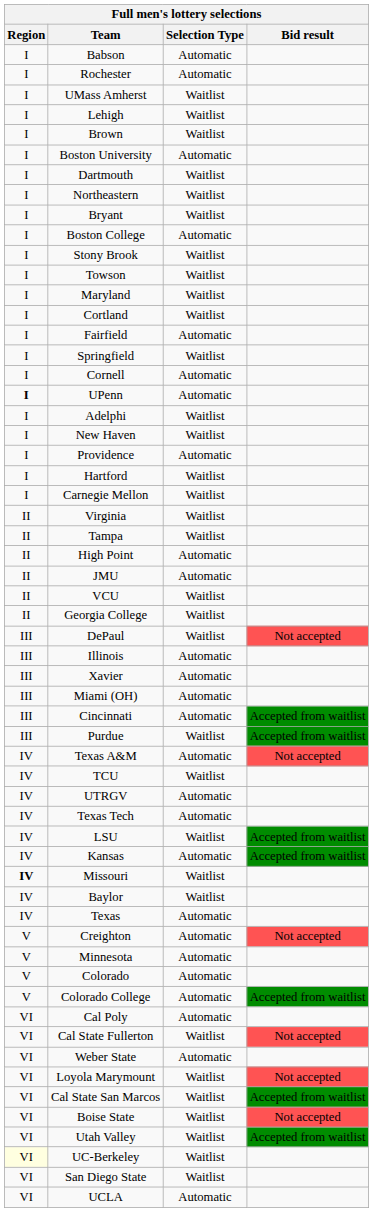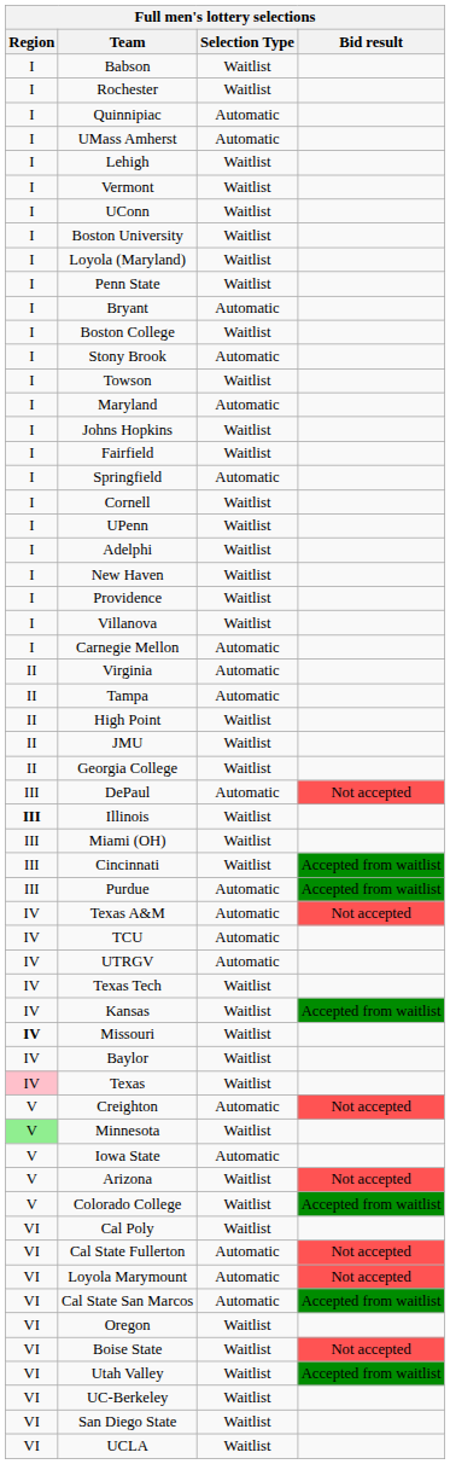 <table class="wikitable sortable mw-collapsible mw-collapsed" style="text-align:center">
 <tr>
 <th colspan="4">Full men's lottery selections</th>
 </tr>
 <tr>
 <th>Region</th>
 <th>Team</th>
 <th>Selection Type</th>
 <th>Bid result</th>
 </tr>
 <tr>
 <td>I</td>
 <td>Babson</td>
-<td>Automatic</td>
+<td>Waitlist</td>
 <td></td>
 </tr>
 <tr>
 <td>I</td>
 <td>Rochester</td>
+<td>Waitlist</td>
+<td></td>
+</tr>
+<tr>
+<td>I</td>
+<td>Quinnipiac</td>
 <td>Automatic</td>
 <td></td>
 </tr>
 <tr>
 <td>I</td>
 <td>UMass Amherst</td>
-<td>Waitlist</td>
+<td>Automatic</td>
 <td></td>
 </tr>
 <tr>
 <td>I</td>
 <td>Lehigh</td>
 <td>Waitlist</td>
 <td></td>
 </tr>
 <tr>
 <td>I</td>
-<td>Brown</td>
+<td>Vermont</td>
+<td>Waitlist</td>
+<td></td>
+</tr>
+<tr>
+<td>I</td>
+<td>UConn</td>
 <td>Waitlist</td>
 <td></td>
 </tr>
 <tr>
 <td>I</td>
 <td>Boston University</td>
-<td>Automatic</td>
-<td></td>
-</tr>
-<tr>
-<td>I</td>
-<td>Dartmouth</td>
 <td>Waitlist</td>
 <td></td>
 </tr>
 <tr>
 <td>I</td>
-<td>Northeastern</td>
+<td>Loyola (Maryland)</td>
+<td>Waitlist</td>
+<td></td>
+</tr>
+<tr>
+<td>I</td>
+<td>Penn State</td>
 <td>Waitlist</td>
 <td></td>
 </tr>
 <tr>
 <td>I</td>
 <td>Bryant</td>
+<td>Automatic</td>
+<td></td>
+</tr>
+<tr>
+<td>I</td>
+<td>Boston College</td>
 <td>Waitlist</td>
 <td></td>
 </tr>
 <tr>
 <td>I</td>
-<td>Boston College</td>
+<td>Stony Brook</td>
 <td>Automatic</td>
-<td></td>
-</tr>
-<tr>
-<td>I</td>
-<td>Stony Brook</td>
-<td>Waitlist</td>
 <td></td>
 </tr>
 <tr>
 <td>I</td>
 <td>Towson</td>
 <td>Waitlist</td>
 <td></td>
 </tr>
 <tr>
 <td>I</td>
 <td>Maryland</td>
-<td>Waitlist</td>
+<td>Automatic</td>
 <td></td>
 </tr>
 <tr>
 <td>I</td>
-<td>Cortland</td>
+<td>Johns Hopkins</td>
 <td>Waitlist</td>
 <td></td>
 </tr>
 <tr>
 <td>I</td>
 <td>Fairfield</td>
+<td>Waitlist</td>
+<td></td>
+</tr>
+<tr>
+<td>I</td>
+<td>Springfield</td>
 <td>Automatic</td>
 <td></td>
 </tr>
 <tr>
 <td>I</td>
-<td>Springfield</td>
+<td>Cornell</td>
 <td>Waitlist</td>
 <td></td>
 </tr>
 <tr>
 <td>I</td>
-<td>Cornell</td>
-<td>Automatic</td>
-<td></td>
-</tr>
-<tr>
-<td><strong>I</strong></td>
 <td>UPenn</td>
-<td>Automatic</td>
+<td>Waitlist</td>
 <td></td>
 </tr>
 <tr>
 <td>I</td>
 <td>Adelphi</td>
 <td>Waitlist</td>
 <td></td>
 </tr>
 <tr>
 <td>I</td>
 <td>New Haven</td>
 <td>Waitlist</td>
 <td></td>
 </tr>
 <tr>
 <td>I</td>
 <td>Providence</td>
-<td>Automatic</td>
+<td>Waitlist</td>
 <td></td>
 </tr>
 <tr>
 <td>I</td>
-<td>Hartford</td>
+<td>Villanova</td>
 <td>Waitlist</td>
 <td></td>
 </tr>
 <tr>
 <td>I</td>
 <td>Carnegie Mellon</td>
+<td>Automatic</td>
+<td></td>
+</tr>
+<tr>
+<td>II</td>
+<td>Virginia</td>
+<td>Automatic</td>
+<td></td>
+</tr>
+<tr>
+<td>II</td>
+<td>Tampa</td>
+<td>Automatic</td>
+<td></td>
+</tr>
+<tr>
+<td>II</td>
+<td>High Point</td>
 <td>Waitlist</td>
 <td></td>
 </tr>
 <tr>
 <td>II</td>
-<td>Virginia</td>
-<td>Waitlist</td>
-<td></td>
-</tr>
-<tr>
-<td>II</td>
-<td>Tampa</td>
-<td>Waitlist</td>
-<td></td>
-</tr>
-<tr>
-<td>II</td>
-<td>High Point</td>
-<td>Automatic</td>
-<td></td>
-</tr>
-<tr>
-<td>II</td>
 <td>JMU</td>
-<td>Automatic</td>
-<td></td>
-</tr>
-<tr>
-<td>II</td>
-<td>VCU</td>
 <td>Waitlist</td>
 <td></td>
 </tr>
 <tr>
 <td>II</td>
 <td>Georgia College</td>
 <td>Waitlist</td>
 <td></td>
 </tr>
 <tr>
 <td>III</td>
 <td>DePaul</td>
-<td>Waitlist</td>
+<td>Automatic</td>
 <td bgcolor=ff5353>Not accepted</td>
 </tr>
 <tr>
-<td>III</td>
+<td><strong>III</strong></td>
 <td>Illinois</td>
-<td Automatic>Automatic</td>
-<td></td>
-</tr>
-<tr>
-<td>III</td>
-<td>Xavier</td>
-<td>Automatic</td>
+<td>Waitlist</td>
 <td></td>
 </tr>
 <tr>
 <td>III</td>
 <td>Miami (OH)</td>
-<td>Automatic</td>
+<td>Waitlist</td>
 <td></td>
 </tr>
 <tr>
 <td>III</td>
 <td>Cincinnati</td>
-<td>Automatic</td>
+<td>Waitlist</td>
 <td bgcolor=008c00>Accepted from waitlist</td>
 </tr>
 <tr>
 <td>III</td>
 <td>Purdue</td>
-<td>Waitlist</td>
+<td Automatic>Automatic</td>
 <td bgcolor=008c00>Accepted from waitlist</td>
 </tr>
 <tr>
 <td>IV</td>
 <td>Texas A&M</td>
 <td>Automatic</td>
 <td bgcolor=ff5353>Not accepted</td>
 </tr>
 <tr>
 <td>IV</td>
 <td>TCU</td>
-<td>Waitlist</td>
+<td>Automatic</td>
 <td></td>
 </tr>
 <tr>
 <td>IV</td>
 <td>UTRGV</td>
 <td>Automatic</td>
 <td></td>
 </tr>
 <tr>
 <td>IV</td>
 <td>Texas Tech</td>
-<td>Automatic</td>
+<td>Waitlist</td>
 <td></td>
 </tr>
 <tr>
 <td>IV</td>
-<td>LSU</td>
+<td>Kansas</td>
 <td>Waitlist</td>
-<td bgcolor=008c00>Accepted from waitlist</td>
-</tr>
-<tr>
-<td>IV</td>
-<td>Kansas</td>
-<td>Automatic</td>
 <td bgcolor=008c00>Accepted from waitlist</td>
 </tr>
 <tr>
 <td><strong>IV</strong></td>
 <td>Missouri</td>
 <td>Waitlist</td>
 <td></td>
 </tr>
 <tr>
 <td>IV</td>
 <td>Baylor</td>
 <td>Waitlist</td>
 <td></td>
 </tr>
 <tr>
-<td>IV</td>
+<td style="background: pink;">IV</td>
 <td>Texas</td>
-<td>Automatic</td>
+<td>Waitlist</td>
 <td></td>
 </tr>
 <tr>
 <td>V</td>
 <td>Creighton</td>
 <td>Automatic</td>
 <td bgcolor=ff5353>Not accepted</td>
 </tr>
 <tr>
+<td style="background: lightgreen;">V</td>
+<td>Minnesota</td>
+<td>Waitlist</td>
+<td></td>
+</tr>
+<tr>
 <td>V</td>
-<td>Minnesota</td>
+<td>Iowa State</td>
 <td>Automatic</td>
 <td></td>
 </tr>
 <tr>
 <td>V</td>
-<td>Colorado</td>
-<td>Automatic</td>
-<td></td>
+<td>Arizona</td>
+<td>Waitlist</td>
+<td bgcolor=ff5353>Not accepted</td>
 </tr>
 <tr>
 <td>V</td>
 <td>Colorado College</td>
+<td>Waitlist</td>
+<td bgcolor=008c00>Accepted from waitlist</td>
+</tr>
+<tr>
+<td>VI</td>
+<td>Cal Poly</td>
+<td>Waitlist</td>
+<td></td>
+</tr>
+<tr>
+<td>VI</td>
+<td>Cal State Fullerton</td>
+<td>Automatic</td>
+<td bgcolor=ff5353>Not accepted</td>
+</tr>
+<tr>
+<td>VI</td>
+<td>Loyola Marymount</td>
+<td>Automatic</td>
+<td bgcolor=ff5353>Not accepted</td>
+</tr>
+<tr>
+<td>VI</td>
+<td>Cal State San Marcos</td>
 <td>Automatic</td>
 <td bgcolor=008c00>Accepted from waitlist</td>
 </tr>
 <tr>
 <td>VI</td>
-<td>Cal Poly</td>
-<td>Automatic</td>
+<td>Oregon</td>
+<td>Waitlist</td>
 <td></td>
-</tr>
-<tr>
-<td>VI</td>
-<td>Cal State Fullerton</td>
-<td>Waitlist</td>
-<td bgcolor=ff5353>Not accepted</td>
-</tr>
-<tr>
-<td>VI</td>
-<td>Weber State</td>
-<td>Automatic</td>
-<td></td>
-</tr>
-<tr>
-<td>VI</td>
-<td>Loyola Marymount</td>
-<td>Waitlist</td>
-<td bgcolor=ff5353>Not accepted</td>
-</tr>
-<tr>
-<td>VI</td>
-<td>Cal State San Marcos</td>
-<td>Waitlist</td>
-<td bgcolor=008c00>Accepted from waitlist</td>
 </tr>
 <tr>
 <td>VI</td>
 <td>Boise State</td>
 <td>Waitlist</td>
 <td bgcolor=ff5353>Not accepted</td>
 </tr>
 <tr>
 <td>VI</td>
 <td>Utah Valley</td>
 <td>Waitlist</td>
 <td bgcolor=008c00>Accepted from waitlist</td>
 </tr>
 <tr>
-<td style="background: lightyellow;">VI</td>
+<td>VI</td>
 <td>UC-Berkeley</td>
 <td>Waitlist</td>
 <td></td>
 </tr>
 <tr>
 <td>VI</td>
 <td>San Diego State</td>
 <td>Waitlist</td>
 <td></td>
 </tr>
 <tr>
 <td>VI</td>
 <td>UCLA</td>
-<td>Automatic</td>
+<td>Waitlist</td>
 <td></td>
 </tr>
 </table>
